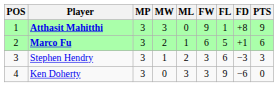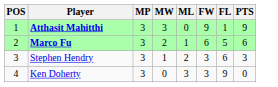 <table class="wikitable" style="text-align: center;">
 <tr>
 <th width=20>POS</th>
 <th width=165>Player</th>
 <th width=20>MP</th>
 <th width=20>MW</th>
 <th width=20>ML</th>
 <th width=20>FW</th>
 <th width=20>FL</th>
-<th width=20>FD</th>
 <th width=20>PTS</th>
 </tr>
 <tr style="background:#aaffaa;">
 <td>1</td>
 <td style="text-align:left;"> <strong><a href='#'>Atthasit Mahitthi</a></strong></td>
 <td>3</td>
 <td>3</td>
 <td>0</td>
 <td>9</td>
 <td>1</td>
-<td>+8</td>
 <td>9</td>
 </tr>
 <tr style="background:#aaffaa;">
 <td>2</td>
 <td style="text-align:left;"> <strong><a href='#'>Marco Fu</a></strong></td>
 <td>3</td>
 <td>2</td>
 <td>1</td>
 <td>6</td>
 <td>5</td>
-<td>+1</td>
 <td>6</td>
 </tr>
 <tr>
 <td>3</td>
 <td style="text-align:left;"> <a href='#'>Stephen Hendry</a></td>
 <td>3</td>
 <td>1</td>
 <td>2</td>
 <td>3</td>
 <td>6</td>
-<td>−3</td>
 <td>3</td>
 </tr>
 <tr>
 <td>4</td>
 <td style="text-align:left;"> <a href='#'>Ken Doherty</a></td>
 <td>3</td>
 <td>0</td>
 <td>3</td>
 <td>3</td>
 <td>9</td>
-<td>−6</td>
 <td>0</td>
 </tr>
 </table>
